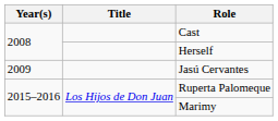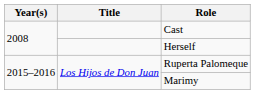 <table class="wikitable">
 <tr>
 <th>Year(s)</th>
 <th>Title</th>
 <th>Role</th>
 </tr>
 <tr>
 <td rowspan="2">2008</td>
 <td><em></em></td>
 <td>Cast</td>
 </tr>
 <tr>
 <td><em></em></td>
 <td>Herself</td>
 </tr>
 <tr>
-<td>2009</td>
-<td><em></em></td>
-<td>Jasú Cervantes</td>
-</tr>
-<tr>
 <td rowspan="2">2015–2016</td>
 <td rowspan="2"><em><a href='#'>Los Hijos de Don Juan</a></em></td>
 <td>Ruperta Palomeque</td>
 </tr>
 <tr>
 <td>Marimy</td>
 </tr>
 </table>
